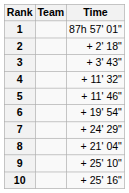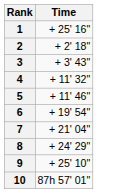 <table class="wikitable">
 <tr>
 <th scope="col">Rank</th>
-<th scope="col">Team</th>
 <th scope="col">Time</th>
 </tr>
 <tr>
 <th scope="row">1</th>
-<td> </td>
-<td align="right">87h 57' 01"</td>
+<td align="right">+ 25' 16"</td>
 </tr>
 <tr>
 <th scope="row">2</th>
-<td> </td>
 <td align="right">+ 2' 18"</td>
 </tr>
 <tr>
 <th scope="row">3</th>
-<td> </td>
 <td align="right">+ 3' 43"</td>
 </tr>
 <tr>
 <th scope="row">4</th>
-<td> </td>
 <td align="right">+ 11' 32"</td>
 </tr>
 <tr>
 <th scope="row">5</th>
-<td> </td>
 <td align="right">+ 11' 46"</td>
 </tr>
 <tr>
 <th scope="row">6</th>
-<td> </td>
 <td align="right">+ 19' 54"</td>
 </tr>
 <tr>
 <th scope="row">7</th>
-<td> </td>
+<td align="right">+ 21' 04"</td>
+</tr>
+<tr>
+<th scope="row">8</th>
 <td align="right">+ 24' 29"</td>
 </tr>
 <tr>
-<th scope="row">8</th>
-<td> </td>
-<td align="right">+ 21' 04"</td>
-</tr>
-<tr>
 <th scope="row">9</th>
-<td> </td>
 <td align="right">+ 25' 10"</td>
 </tr>
 <tr>
 <th scope="row">10</th>
-<td> </td>
-<td align="right">+ 25' 16"</td>
+<td align="right">87h 57' 01"</td>
 </tr>
 </table>
